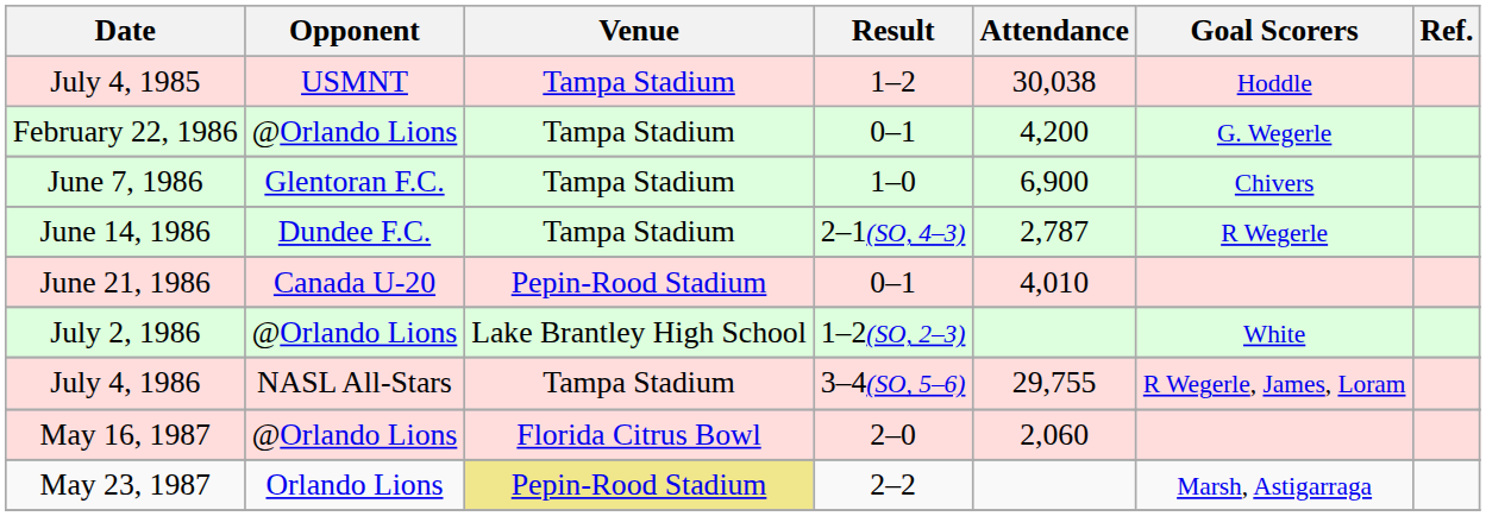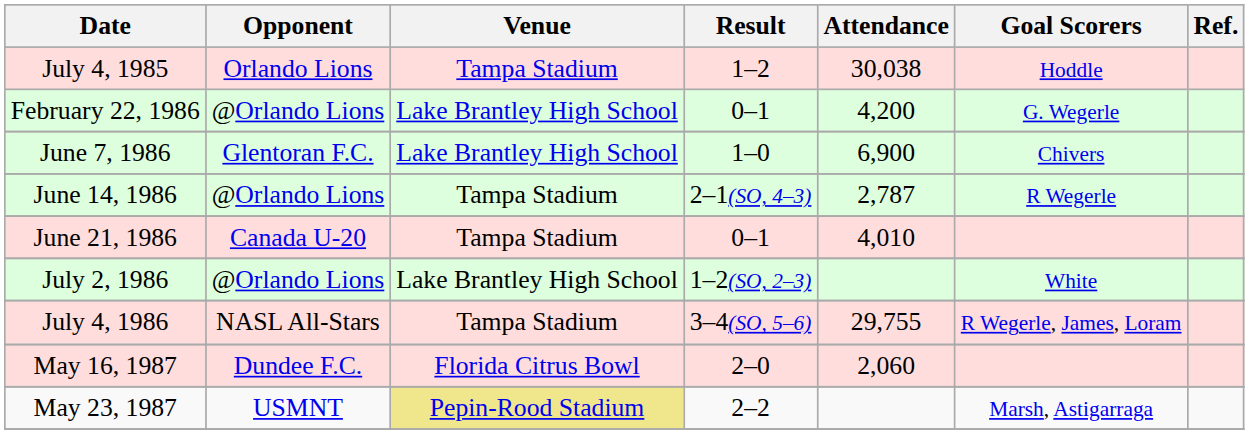 <table class="wikitable" style="font-size:95%; text-align:center">
 <tr>
 <th>Date</th>
 <th>Opponent</th>
 <th>Venue</th>
 <th>Result</th>
 <th>Attendance</th>
 <th>Goal Scorers</th>
 <th>Ref.</th>
 </tr>
 <tr bgcolor="#ffdddd">
 <td>July 4, 1985</td>
-<td><a href='#'>USMNT</a></td>
+<td><a href='#'>Orlando Lions</a></td>
 <td><a href='#'>Tampa Stadium</a></td>
 <td>1–2</td>
 <td>30,038</td>
 <td><small><a href='#'>Hoddle</a></small></td>
 <td></td>
 </tr>
 <tr bgcolor="#ddffdd">
 <td>February 22, 1986</td>
 <td>@<a href='#'>Orlando Lions</a></td>
-<td>Tampa Stadium</td>
+<td><a href='#'>Lake Brantley High School</a></td>
 <td>0–1</td>
 <td>4,200</td>
 <td><small><a href='#'>G. Wegerle</a></small></td>
 <td></td>
 </tr>
 <tr>
 </tr>
 <tr bgcolor="#ddffdd">
 <td>June 7, 1986</td>
 <td><a href='#'>Glentoran F.C.</a> </td>
-<td>Tampa Stadium</td>
+<td><a href='#'>Lake Brantley High School</a></td>
 <td>1–0</td>
 <td>6,900</td>
 <td><small><a href='#'>Chivers</a></small></td>
 <td></td>
 </tr>
 <tr>
 </tr>
 <tr bgcolor="#ddffdd">
 <td>June 14, 1986</td>
-<td><a href='#'>Dundee F.C.</a> </td>
+<td>@<a href='#'>Orlando Lions</a></td>
 <td>Tampa Stadium</td>
 <td>2–1<small><em><a href='#'>(SO, 4–3)</a></em></small></td>
 <td>2,787</td>
 <td><small><a href='#'>R Wegerle</a></small></td>
 <td></td>
 </tr>
 <tr>
 </tr>
 <tr bgcolor="#ffdddd">
 <td>June 21, 1986</td>
 <td><a href='#'>Canada U-20</a> </td>
-<td><a href='#'>Pepin-Rood Stadium</a></td>
+<td>Tampa Stadium</td>
 <td>0–1</td>
 <td>4,010</td>
 <td></td>
 <td></td>
 </tr>
 <tr>
 </tr>
 <tr bgcolor="#ddffdd">
 <td>July 2, 1986</td>
 <td>@<a href='#'>Orlando Lions</a></td>
 <td>Lake Brantley High School</td>
 <td>1–2<small><em><a href='#'>(SO, 2–3)</a></em></small></td>
 <td></td>
 <td><small><a href='#'>White</a></small></td>
 <td></td>
 </tr>
 <tr>
 </tr>
 <tr bgcolor="#ffdddd">
 <td>July 4, 1986</td>
 <td>NASL All-Stars</td>
 <td>Tampa Stadium</td>
 <td>3–4<small><em><a href='#'>(SO, 5–6)</a></em></small></td>
 <td>29,755</td>
 <td><small><a href='#'>R Wegerle</a>, <a href='#'>James</a>, <a href='#'>Loram</a></small></td>
 <td></td>
 </tr>
 <tr>
 </tr>
 <tr bgcolor="#ffdddd">
 <td>May 16, 1987</td>
-<td>@<a href='#'>Orlando Lions</a></td>
+<td><a href='#'>Dundee F.C.</a> </td>
 <td><a href='#'>Florida Citrus Bowl</a></td>
 <td>2–0</td>
 <td>2,060</td>
 <td></td>
 <td></td>
 </tr>
 <tr>
 </tr>
 <tr>
 <td>May 23, 1987</td>
-<td><a href='#'>Orlando Lions</a></td>
+<td><a href='#'>USMNT</a></td>
 <td style="background: khaki;"><a href='#'>Pepin-Rood Stadium</a></td>
 <td>2–2</td>
 <td></td>
 <td><small><a href='#'>Marsh</a>, <a href='#'>Astigarraga</a></small></td>
 <td></td>
 </tr>
 <tr>
 </tr>
 </table>
